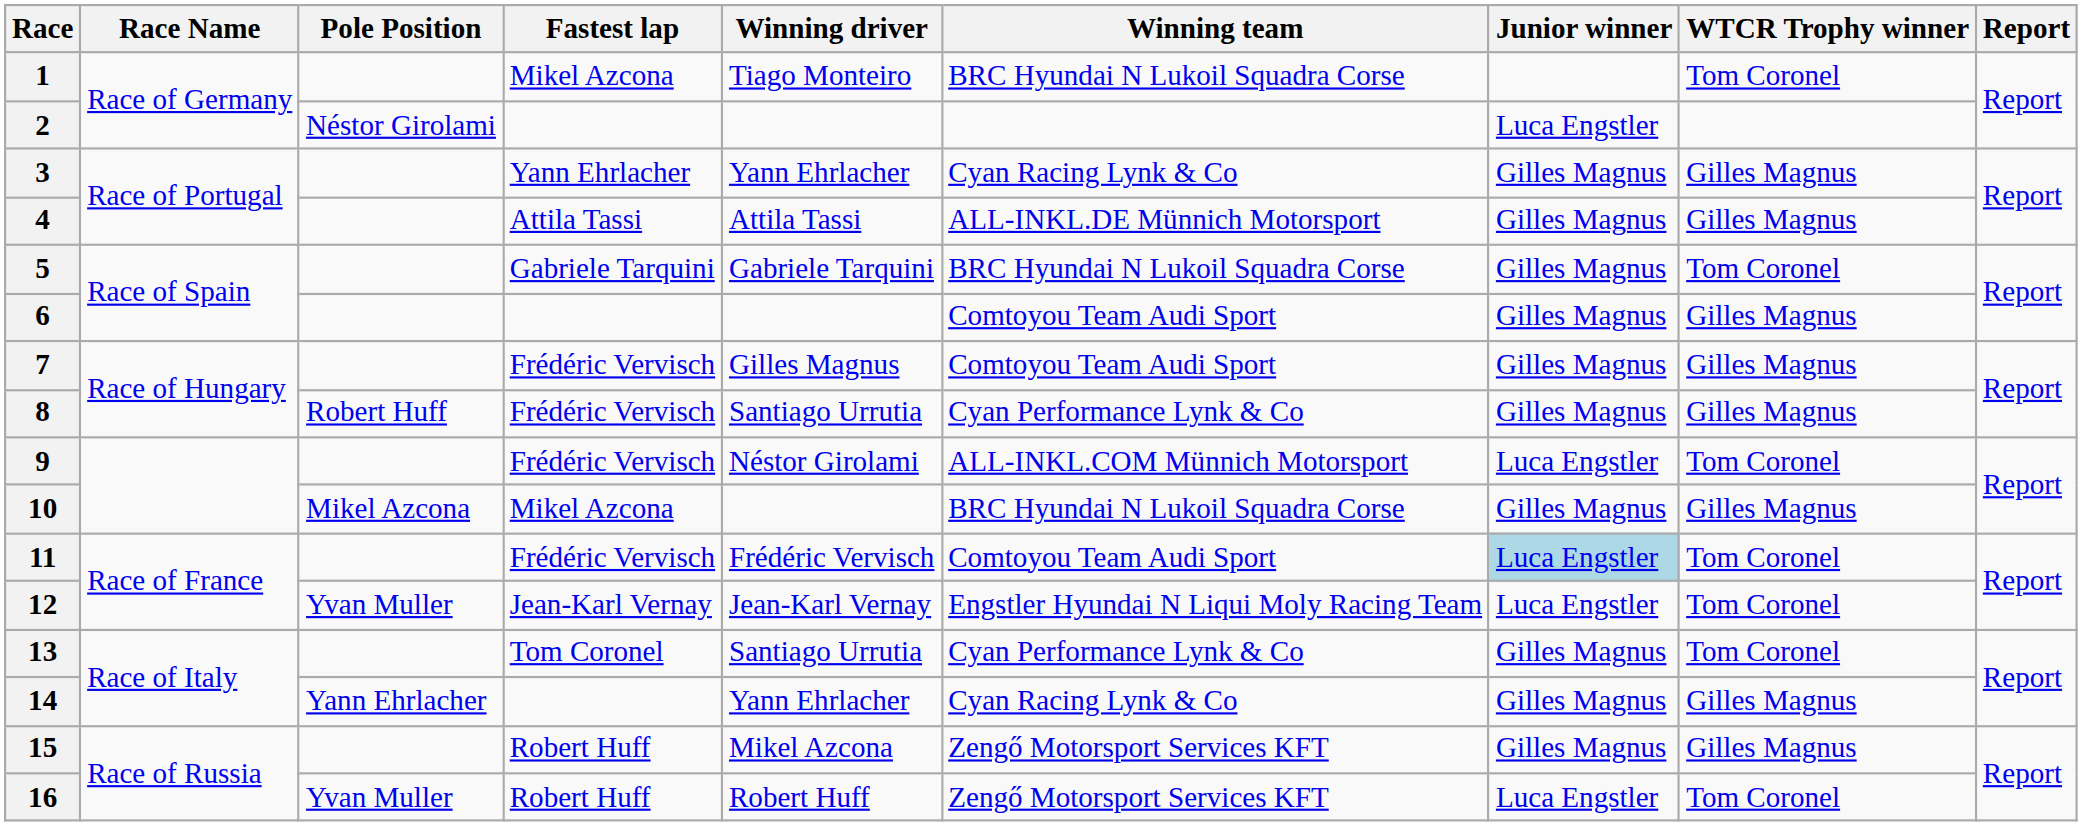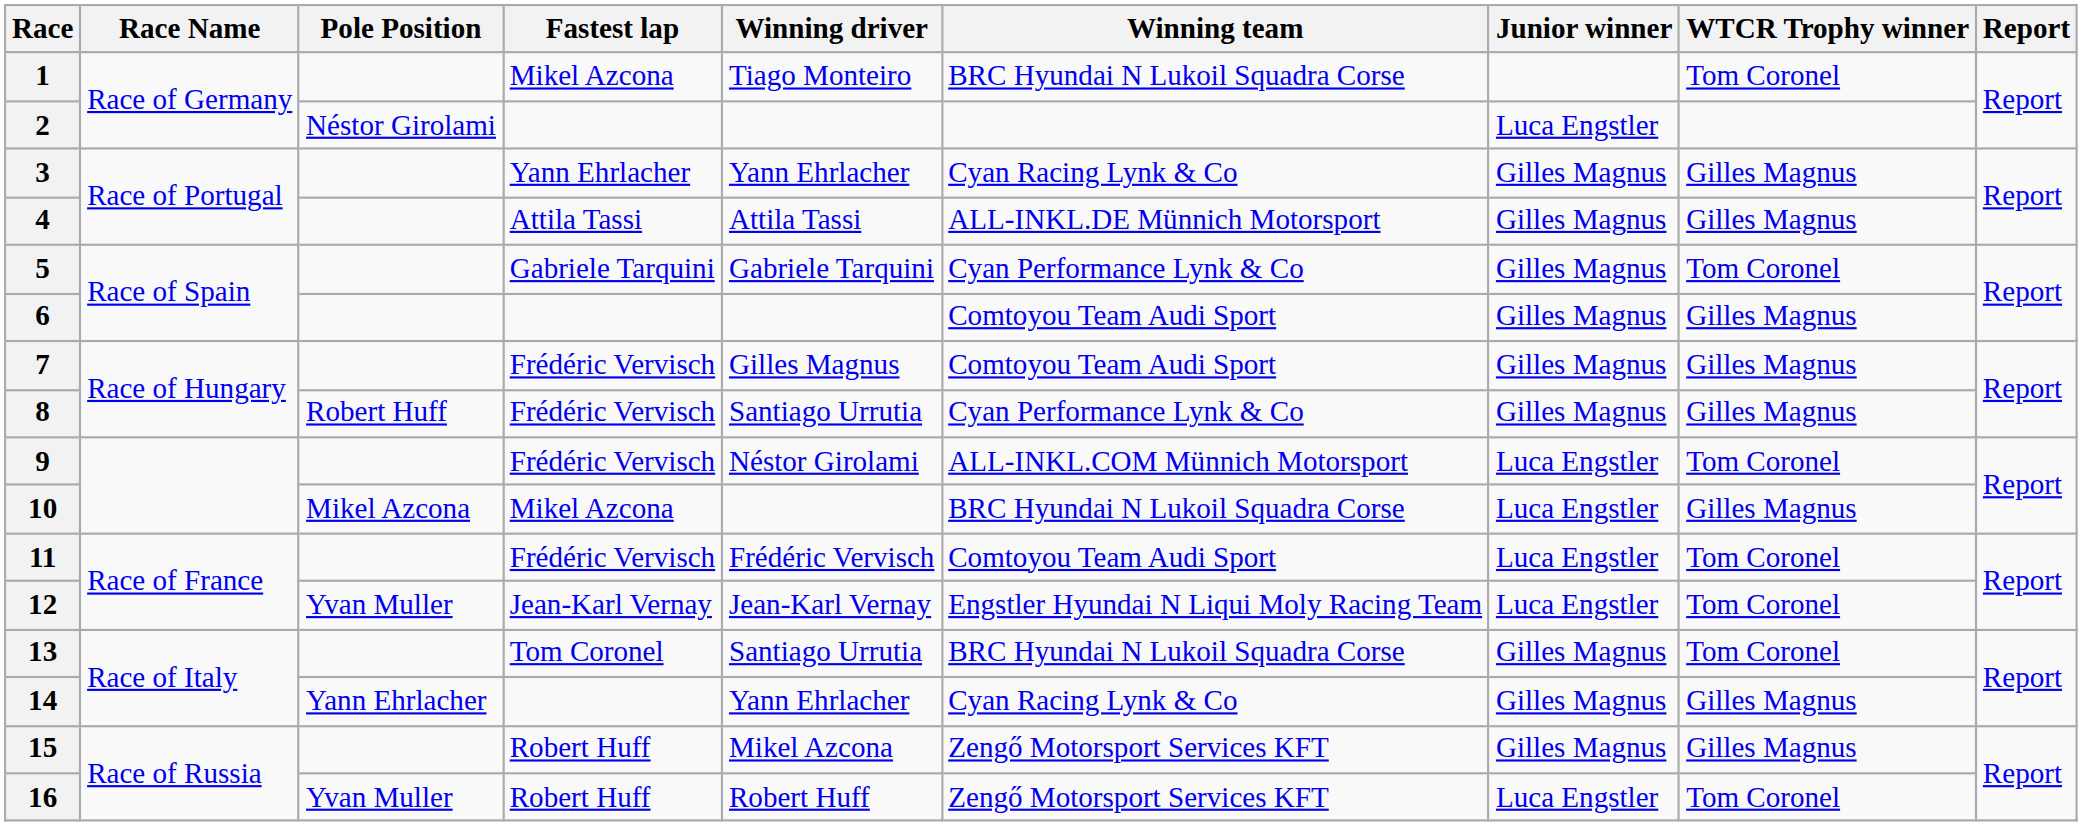 <table class="wikitable" style="font-size:85%">
 <tr>
 <th>Race</th>
 <th>Race Name</th>
 <th>Pole Position</th>
 <th>Fastest lap</th>
 <th>Winning driver</th>
 <th>Winning team</th>
 <th>Junior winner</th>
 <th nowrap>WTCR Trophy winner</th>
 <th>Report</th>
 </tr>
 <tr>
 <th>1</th>
 <td rowspan=2> <a href='#'>Race of Germany</a></td>
 <td></td>
 <td> <a href='#'>Mikel Azcona</a></td>
 <td> <a href='#'>Tiago Monteiro</a></td>
 <td> <a href='#'>BRC Hyundai N Lukoil Squadra Corse</a></td>
 <td></td>
 <td> <a href='#'>Tom Coronel</a></td>
 <td rowspan=2><a href='#'>Report</a></td>
 </tr>
 <tr>
 <th>2</th>
 <td> <a href='#'>Néstor Girolami</a></td>
 <td></td>
 <td></td>
 <td></td>
 <td> <a href='#'>Luca Engstler</a></td>
 <td></td>
 </tr>
 <tr>
 <th>3</th>
 <td rowspan=2> <a href='#'>Race of Portugal</a></td>
 <td></td>
 <td> <a href='#'>Yann Ehrlacher</a></td>
 <td> <a href='#'>Yann Ehrlacher</a></td>
 <td> <a href='#'>Cyan Racing Lynk & Co</a></td>
 <td> <a href='#'>Gilles Magnus</a></td>
 <td> <a href='#'>Gilles Magnus</a></td>
 <td rowspan=2><a href='#'>Report</a></td>
 </tr>
 <tr>
 <th>4</th>
 <td></td>
 <td> <a href='#'>Attila Tassi</a></td>
 <td> <a href='#'>Attila Tassi</a></td>
 <td> <a href='#'>ALL-INKL.DE Münnich Motorsport</a></td>
 <td> <a href='#'>Gilles Magnus</a></td>
 <td> <a href='#'>Gilles Magnus</a></td>
 </tr>
 <tr>
 <th>5</th>
 <td rowspan=2> <a href='#'>Race of Spain</a></td>
 <td></td>
 <td> <a href='#'>Gabriele Tarquini</a></td>
 <td> <a href='#'>Gabriele Tarquini</a></td>
-<td> <a href='#'>BRC Hyundai N Lukoil Squadra Corse</a></td>
+<td> <a href='#'>Cyan Performance Lynk & Co</a></td>
 <td> <a href='#'>Gilles Magnus</a></td>
 <td> <a href='#'>Tom Coronel</a></td>
 <td rowspan=2><a href='#'>Report</a></td>
 </tr>
 <tr>
 <th>6</th>
 <td></td>
 <td></td>
 <td></td>
 <td> <a href='#'>Comtoyou Team Audi Sport</a></td>
 <td> <a href='#'>Gilles Magnus</a></td>
 <td> <a href='#'>Gilles Magnus</a></td>
 </tr>
 <tr>
 <th>7</th>
 <td rowspan=2> <a href='#'>Race of Hungary</a></td>
 <td></td>
 <td> <a href='#'>Frédéric Vervisch</a></td>
 <td> <a href='#'>Gilles Magnus</a></td>
 <td> <a href='#'>Comtoyou Team Audi Sport</a></td>
 <td> <a href='#'>Gilles Magnus</a></td>
 <td> <a href='#'>Gilles Magnus</a></td>
 <td rowspan=2><a href='#'>Report</a></td>
 </tr>
 <tr>
 <th>8</th>
 <td> <a href='#'>Robert Huff</a></td>
 <td> <a href='#'>Frédéric Vervisch</a></td>
 <td> <a href='#'>Santiago Urrutia</a></td>
 <td> <a href='#'>Cyan Performance Lynk & Co</a></td>
 <td> <a href='#'>Gilles Magnus</a></td>
 <td> <a href='#'>Gilles Magnus</a></td>
 </tr>
 <tr>
 <th>9</th>
 <td rowspan=2></td>
 <td></td>
 <td> <a href='#'>Frédéric Vervisch</a></td>
 <td> <a href='#'>Néstor Girolami</a></td>
 <td> <a href='#'>ALL-INKL.COM Münnich Motorsport</a></td>
 <td> <a href='#'>Luca Engstler</a></td>
 <td> <a href='#'>Tom Coronel</a></td>
 <td rowspan=2><a href='#'>Report</a></td>
 </tr>
 <tr>
 <th>10</th>
 <td> <a href='#'>Mikel Azcona</a></td>
 <td> <a href='#'>Mikel Azcona</a></td>
 <td></td>
 <td> <a href='#'>BRC Hyundai N Lukoil Squadra Corse</a></td>
-<td> <a href='#'>Gilles Magnus</a></td>
+<td> <a href='#'>Luca Engstler</a></td>
 <td> <a href='#'>Gilles Magnus</a></td>
 </tr>
 <tr>
 <th>11</th>
 <td rowspan=2> <a href='#'>Race of France</a></td>
 <td></td>
 <td> <a href='#'>Frédéric Vervisch</a></td>
 <td> <a href='#'>Frédéric Vervisch</a></td>
 <td> <a href='#'>Comtoyou Team Audi Sport</a></td>
-<td style="background: lightblue;"> <a href='#'>Luca Engstler</a></td>
+<td> <a href='#'>Luca Engstler</a></td>
 <td> <a href='#'>Tom Coronel</a></td>
 <td rowspan=2><a href='#'>Report</a></td>
 </tr>
 <tr>
 <th>12</th>
 <td> <a href='#'>Yvan Muller</a></td>
 <td> <a href='#'>Jean-Karl Vernay</a></td>
 <td> <a href='#'>Jean-Karl Vernay</a></td>
 <td> <a href='#'>Engstler Hyundai N Liqui Moly Racing Team</a></td>
 <td> <a href='#'>Luca Engstler</a></td>
 <td> <a href='#'>Tom Coronel</a></td>
 </tr>
 <tr>
 <th>13</th>
 <td rowspan=2> <a href='#'>Race of Italy</a></td>
 <td></td>
 <td> <a href='#'>Tom Coronel</a></td>
 <td> <a href='#'>Santiago Urrutia</a></td>
-<td> <a href='#'>Cyan Performance Lynk & Co</a></td>
+<td> <a href='#'>BRC Hyundai N Lukoil Squadra Corse</a></td>
 <td> <a href='#'>Gilles Magnus</a></td>
 <td> <a href='#'>Tom Coronel</a></td>
 <td rowspan=2><a href='#'>Report</a></td>
 </tr>
 <tr>
 <th>14</th>
 <td> <a href='#'>Yann Ehrlacher</a></td>
 <td></td>
 <td> <a href='#'>Yann Ehrlacher</a></td>
 <td> <a href='#'>Cyan Racing Lynk & Co</a></td>
 <td> <a href='#'>Gilles Magnus</a></td>
 <td> <a href='#'>Gilles Magnus</a></td>
 </tr>
 <tr>
 <th>15</th>
 <td rowspan=2> <a href='#'>Race of Russia</a></td>
 <td></td>
 <td> <a href='#'>Robert Huff</a></td>
 <td> <a href='#'>Mikel Azcona</a></td>
 <td> <a href='#'>Zengő Motorsport Services KFT</a></td>
 <td> <a href='#'>Gilles Magnus</a></td>
 <td> <a href='#'>Gilles Magnus</a></td>
 <td rowspan=2><a href='#'>Report</a></td>
 </tr>
 <tr>
 <th>16</th>
 <td> <a href='#'>Yvan Muller</a></td>
 <td> <a href='#'>Robert Huff</a></td>
 <td> <a href='#'>Robert Huff</a></td>
 <td> <a href='#'>Zengő Motorsport Services KFT</a></td>
 <td> <a href='#'>Luca Engstler</a></td>
 <td> <a href='#'>Tom Coronel</a></td>
 </tr>
 </table>
